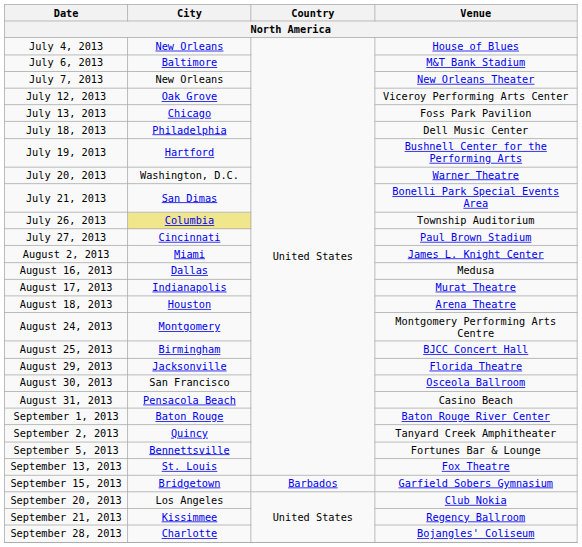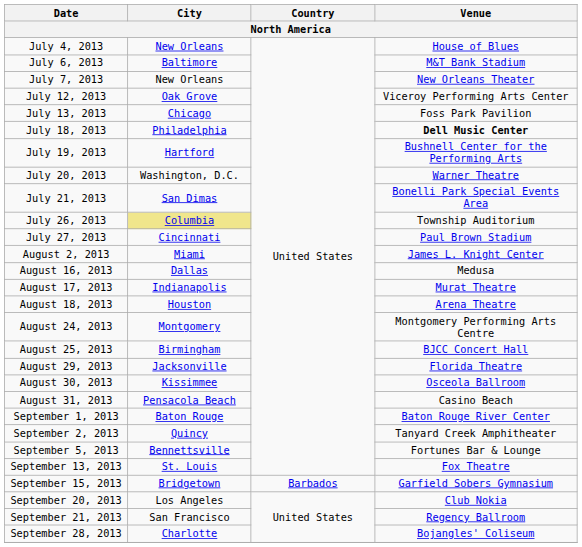 <table class="wikitable" style="text-align:center;">
 <tr>
 <th style="width:150px;">Date</th>
 <th style="width:150px;">City</th>
 <th style="width:150px;">Country</th>
 <th style="width:250px;">Venue</th>
 </tr>
 <tr>
 <th colspan="6">North America</th>
 </tr>
 <tr>
 <td>July 4, 2013</td>
 <td><a href='#'>New Orleans</a></td>
 <td rowspan="24">United States</td>
 <td><a href='#'>House of Blues</a></td>
 </tr>
 <tr>
 <td>July 6, 2013</td>
 <td><a href='#'>Baltimore</a></td>
 <td><a href='#'>M&T Bank Stadium</a></td>
 </tr>
 <tr>
 <td>July 7, 2013</td>
 <td>New Orleans</td>
 <td><a href='#'>New Orleans Theater</a></td>
 </tr>
 <tr>
 <td>July 12, 2013</td>
 <td><a href='#'>Oak Grove</a></td>
 <td>Viceroy Performing Arts Center</td>
 </tr>
 <tr>
 <td>July 13, 2013</td>
 <td><a href='#'>Chicago</a></td>
 <td>Foss Park Pavilion</td>
 </tr>
 <tr>
 <td>July 18, 2013</td>
 <td><a href='#'>Philadelphia</a></td>
-<td>Dell Music Center</td>
+<td><strong>Dell Music Center</strong></td>
 </tr>
 <tr>
 <td>July 19, 2013</td>
 <td><a href='#'>Hartford</a></td>
 <td><a href='#'>Bushnell Center for the Performing Arts</a></td>
 </tr>
 <tr>
 <td>July 20, 2013</td>
 <td>Washington, D.C.</td>
 <td><a href='#'>Warner Theatre</a></td>
 </tr>
 <tr>
 <td>July 21, 2013</td>
 <td><a href='#'>San Dimas</a></td>
 <td><a href='#'>Bonelli Park Special Events Area</a></td>
 </tr>
 <tr>
 <td>July 26, 2013</td>
 <td style="background: khaki;"><a href='#'>Columbia</a></td>
 <td>Township Auditorium</td>
 </tr>
 <tr>
 <td>July 27, 2013</td>
 <td><a href='#'>Cincinnati</a></td>
 <td><a href='#'>Paul Brown Stadium</a></td>
 </tr>
 <tr>
 <td>August 2, 2013</td>
 <td><a href='#'>Miami</a></td>
 <td><a href='#'>James L. Knight Center</a></td>
 </tr>
 <tr>
 <td>August 16, 2013</td>
 <td><a href='#'>Dallas</a></td>
 <td>Medusa</td>
 </tr>
 <tr>
 <td>August 17, 2013</td>
 <td><a href='#'>Indianapolis</a></td>
 <td><a href='#'>Murat Theatre</a></td>
 </tr>
 <tr>
 <td>August 18, 2013</td>
 <td><a href='#'>Houston</a></td>
 <td><a href='#'>Arena Theatre</a></td>
 </tr>
 <tr>
 <td>August 24, 2013</td>
 <td><a href='#'>Montgomery</a></td>
 <td>Montgomery Performing Arts Centre</td>
 </tr>
 <tr>
 <td>August 25, 2013</td>
 <td><a href='#'>Birmingham</a></td>
 <td><a href='#'>BJCC Concert Hall</a></td>
 </tr>
 <tr>
 <td>August 29, 2013</td>
 <td><a href='#'>Jacksonville</a></td>
 <td><a href='#'>Florida Theatre</a></td>
 </tr>
 <tr>
 <td>August 30, 2013</td>
-<td>San Francisco</td>
+<td><a href='#'>Kissimmee</a></td>
 <td><a href='#'>Osceola Ballroom</a></td>
 </tr>
 <tr>
 <td>August 31, 2013</td>
 <td><a href='#'>Pensacola Beach</a></td>
 <td>Casino Beach</td>
 </tr>
 <tr>
 <td>September 1, 2013</td>
 <td><a href='#'>Baton Rouge</a></td>
 <td><a href='#'>Baton Rouge River Center</a></td>
 </tr>
 <tr>
 <td>September 2, 2013</td>
 <td><a href='#'>Quincy</a></td>
 <td>Tanyard Creek Amphitheater</td>
 </tr>
 <tr>
 <td>September 5, 2013</td>
 <td><a href='#'>Bennettsville</a></td>
 <td>Fortunes Bar & Lounge</td>
 </tr>
 <tr>
 <td>September 13, 2013</td>
 <td><a href='#'>St. Louis</a></td>
 <td><a href='#'>Fox Theatre</a></td>
 </tr>
 <tr>
 <td>September 15, 2013</td>
 <td><a href='#'>Bridgetown</a></td>
 <td><a href='#'>Barbados</a></td>
 <td><a href='#'>Garfield Sobers Gymnasium</a></td>
 </tr>
 <tr>
 <td>September 20, 2013</td>
 <td>Los Angeles</td>
 <td rowspan="3">United States</td>
 <td><a href='#'>Club Nokia</a></td>
 </tr>
 <tr>
 <td>September 21, 2013</td>
-<td><a href='#'>Kissimmee</a></td>
+<td>San Francisco</td>
 <td><a href='#'>Regency Ballroom</a></td>
 </tr>
 <tr>
 <td>September 28, 2013</td>
 <td><a href='#'>Charlotte</a></td>
 <td><a href='#'>Bojangles' Coliseum</a></td>
 </tr>
 <tr>
 </tr>
 </table>
